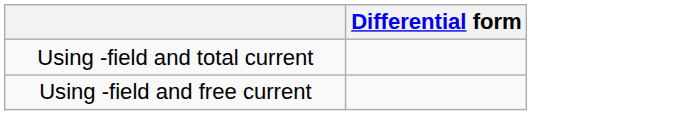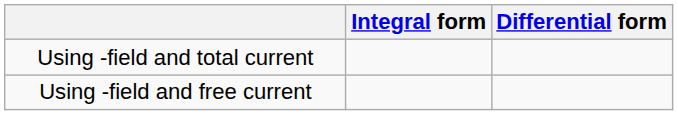 <table class="wikitable" style="text-align: center;">
 <tr>
 <th scope="col" style="width: 15em;"></th>
+<th scope="col"><a href='#'>Integral</a> form</th>
 <th scope="col"><a href='#'>Differential</a> form</th>
 </tr>
 <tr>
 <td>Using -field and total current</td>
 <td></td>
+<td></td>
 </tr>
 <tr>
 <td>Using -field and free current</td>
 <td></td>
+<td></td>
 </tr>
 </table>
